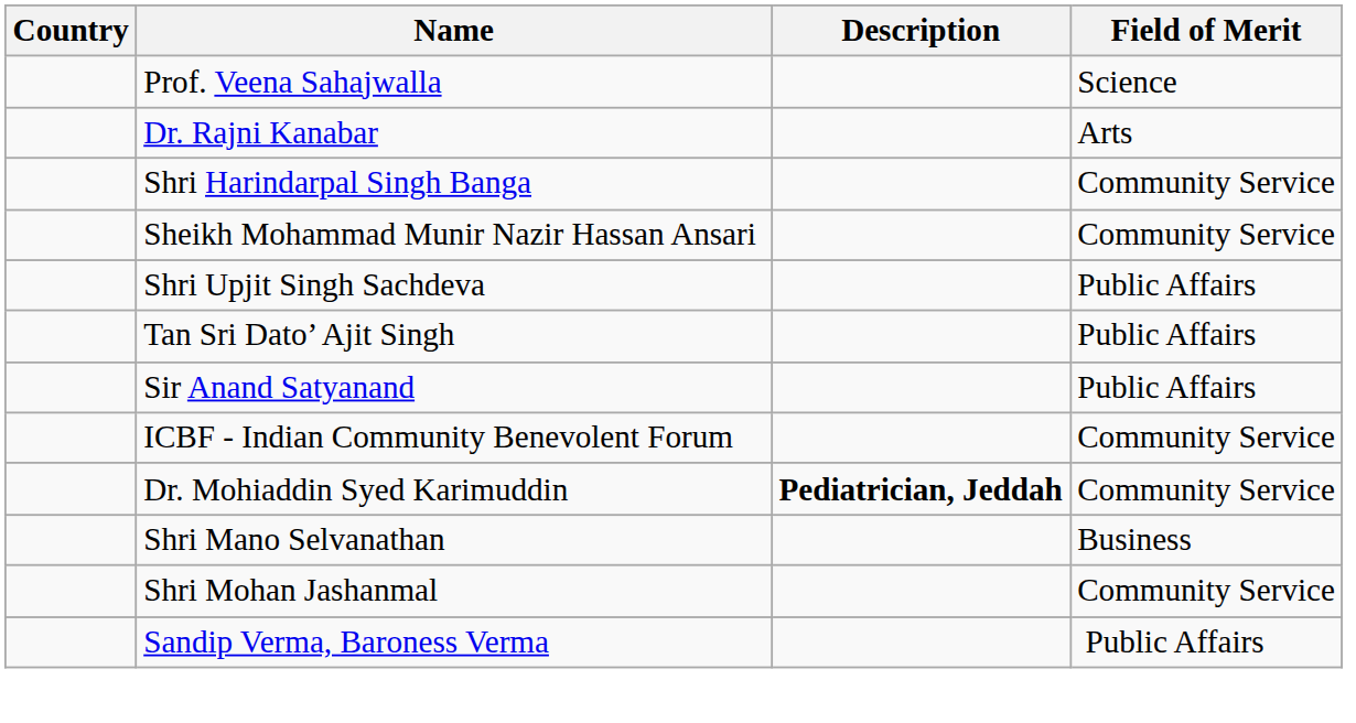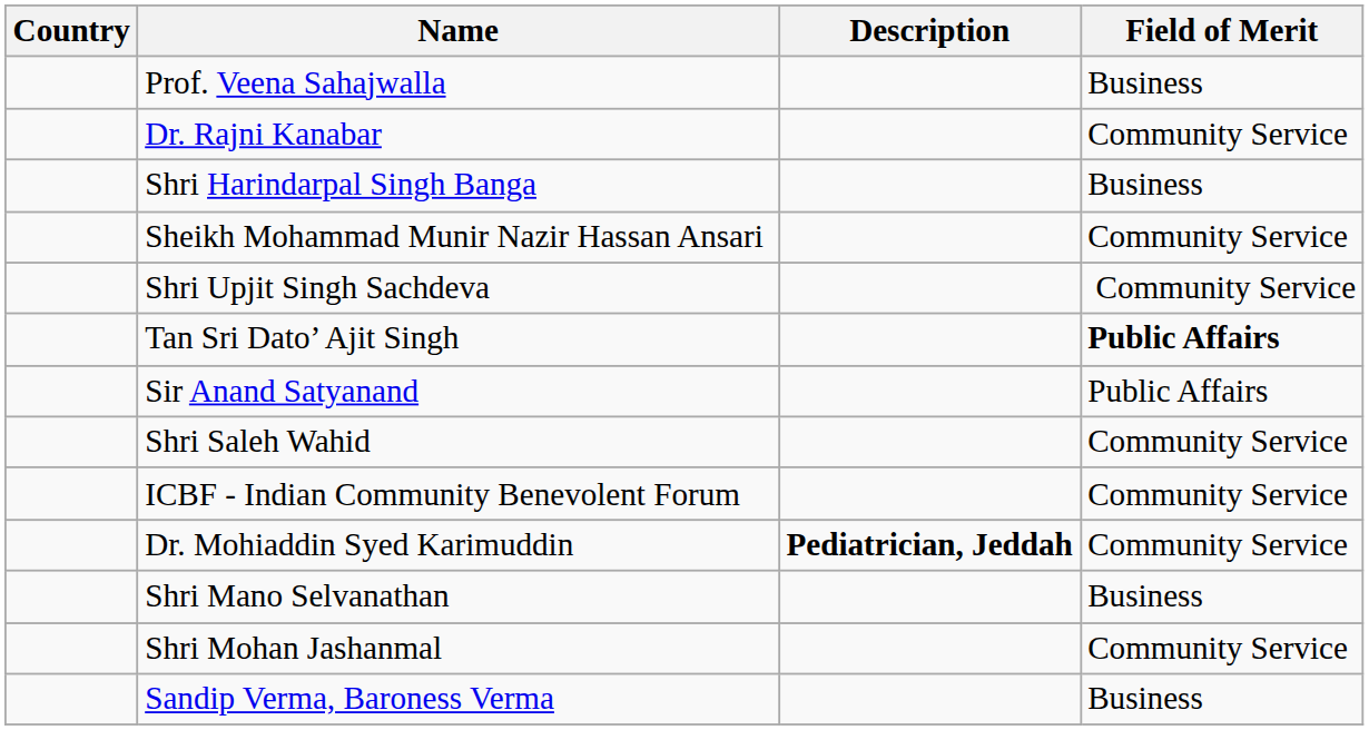 <table class="wikitable">
 <tr>
 <th>Country</th>
 <th>Name</th>
 <th>Description</th>
 <th>Field of Merit</th>
 </tr>
 <tr>
 <td></td>
 <td>Prof. <a href='#'>Veena Sahajwalla</a></td>
 <td></td>
-<td>Science</td>
+<td>Business</td>
 </tr>
 <tr>
 <td></td>
 <td><a href='#'>Dr. Rajni Kanabar</a></td>
 <td></td>
-<td>Arts</td>
+<td>Community Service</td>
 </tr>
 <tr>
 <td></td>
 <td>Shri <a href='#'>Harindarpal Singh Banga</a></td>
 <td></td>
-<td>Community Service</td>
+<td>Business</td>
 </tr>
 <tr>
 <td></td>
 <td>Sheikh Mohammad Munir Nazir Hassan Ansari </td>
 <td> </td>
 <td>Community Service</td>
 </tr>
 <tr>
 <td></td>
 <td>Shri Upjit Singh Sachdeva</td>
 <td></td>
-<td>Public Affairs</td>
+<td> Community Service</td>
 </tr>
 <tr>
 <td></td>
 <td>Tan Sri Dato’ Ajit Singh</td>
 <td></td>
-<td>Public Affairs</td>
+<td><strong>Public Affairs</strong></td>
 </tr>
 <tr>
 <td></td>
 <td>Sir <a href='#'>Anand Satyanand</a></td>
 <td></td>
 <td>Public Affairs</td>
+</tr>
+<tr>
+<td></td>
+<td>Shri Saleh Wahid</td>
+<td></td>
+<td>Community Service</td>
 </tr>
 <tr>
 <td></td>
 <td>ICBF - Indian Community Benevolent Forum</td>
 <td></td>
 <td>Community Service</td>
 </tr>
 <tr>
 <td></td>
 <td>Dr. Mohiaddin Syed Karimuddin</td>
 <td><strong>Pediatrician, Jeddah</strong></td>
 <td>Community Service</td>
 </tr>
 <tr>
 <td></td>
 <td>Shri Mano Selvanathan</td>
 <td></td>
 <td>Business</td>
 </tr>
 <tr>
 <td></td>
 <td>Shri Mohan Jashanmal</td>
 <td></td>
 <td>Community Service</td>
 </tr>
 <tr>
 <td></td>
 <td><a href='#'>Sandip Verma, Baroness Verma</a></td>
 <td></td>
-<td> Public Affairs</td>
+<td>Business</td>
 </tr>
 </table>
